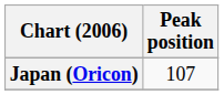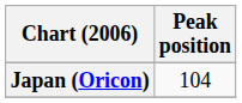 <table class="wikitable sortable plainrowheaders" style="text-align:center">
 <tr>
 <th>Chart (2006)</th>
 <th>Peak<br>position</th>
 </tr>
 <tr>
 </tr>
 <tr>
 <th scope="row">Japan (<a href='#'>Oricon</a>)</th>
-<td>107</td>
+<td>104</td>
 </tr>
 <tr>
 </tr>
 <tr>
 </tr>
 </table>
